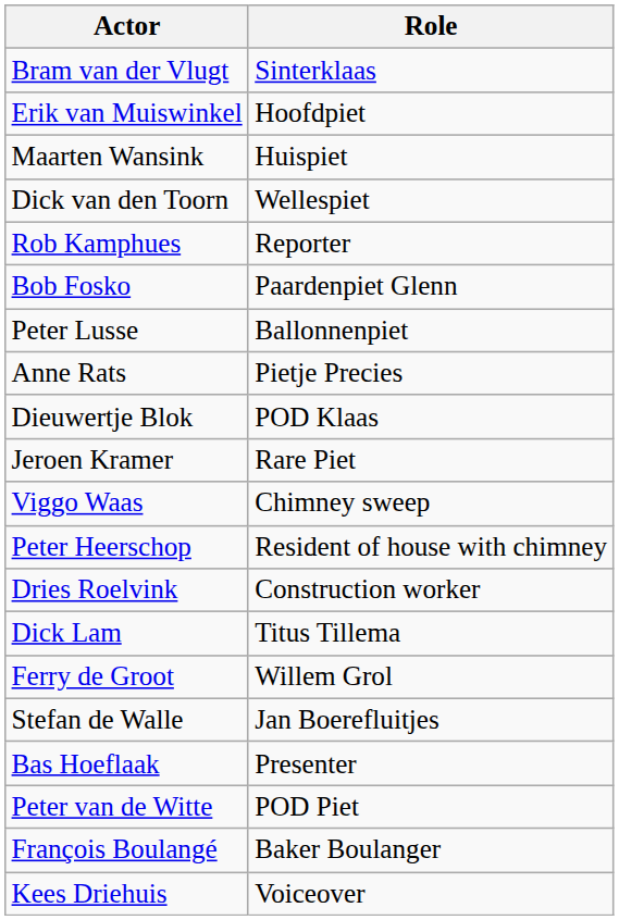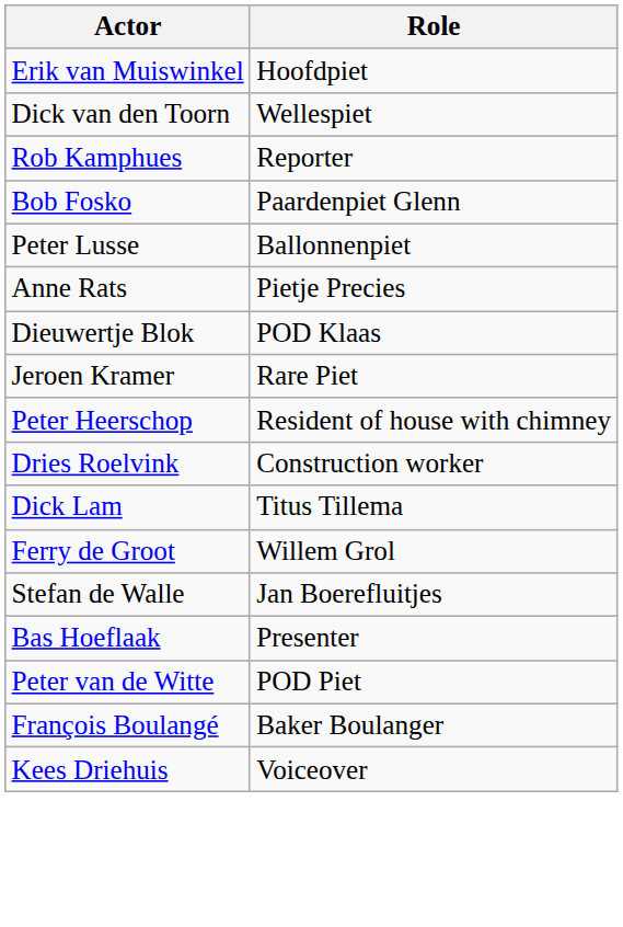 <table class="wikitable">
 <tr>
 <th>Actor</th>
 <th>Role</th>
 </tr>
 <tr>
-<td><a href='#'>Bram van der Vlugt</a></td>
-<td><a href='#'>Sinterklaas</a></td>
-</tr>
-<tr>
 <td><a href='#'>Erik van Muiswinkel</a></td>
 <td>Hoofdpiet</td>
-</tr>
-<tr>
-<td>Maarten Wansink</td>
-<td>Huispiet</td>
 </tr>
 <tr>
 <td>Dick van den Toorn</td>
 <td>Wellespiet</td>
 </tr>
 <tr>
 <td><a href='#'>Rob Kamphues</a></td>
 <td>Reporter</td>
 </tr>
 <tr>
 <td><a href='#'>Bob Fosko</a></td>
 <td>Paardenpiet Glenn</td>
 </tr>
 <tr>
 <td>Peter Lusse</td>
 <td>Ballonnenpiet</td>
 </tr>
 <tr>
 <td>Anne Rats</td>
 <td>Pietje Precies</td>
 </tr>
 <tr>
 <td>Dieuwertje Blok</td>
 <td>POD Klaas</td>
 </tr>
 <tr>
 <td>Jeroen Kramer</td>
 <td>Rare Piet</td>
-</tr>
-<tr>
-<td><a href='#'>Viggo Waas</a></td>
-<td>Chimney sweep</td>
 </tr>
 <tr>
 <td><a href='#'>Peter Heerschop</a></td>
 <td>Resident of house with chimney</td>
 </tr>
 <tr>
 <td><a href='#'>Dries Roelvink</a></td>
 <td>Construction worker</td>
 </tr>
 <tr>
 <td><a href='#'>Dick Lam</a></td>
 <td>Titus Tillema</td>
 </tr>
 <tr>
 <td><a href='#'>Ferry de Groot</a></td>
 <td>Willem Grol</td>
 </tr>
 <tr>
 <td>Stefan de Walle</td>
 <td>Jan Boerefluitjes</td>
 </tr>
 <tr>
 <td><a href='#'>Bas Hoeflaak</a></td>
 <td>Presenter</td>
 </tr>
 <tr>
 <td><a href='#'>Peter van de Witte</a></td>
 <td>POD Piet</td>
 </tr>
 <tr>
 <td><a href='#'>François Boulangé</a></td>
 <td>Baker Boulanger</td>
 </tr>
 <tr>
 <td><a href='#'>Kees Driehuis</a></td>
 <td>Voiceover</td>
 </tr>
 </table>
